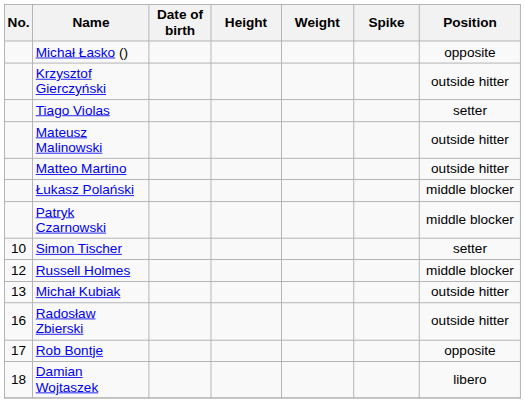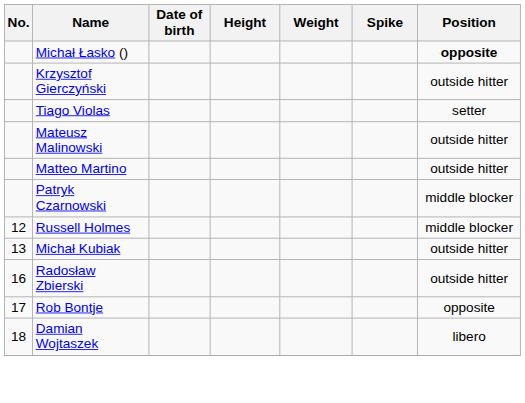 <table class="wikitable sortable" style="font-size:100%; text-align:center;">
 <tr>
 <th>No.</th>
 <th style="width:16em">Name</th>
 <th style="width:9em">Date of birth</th>
 <th style="width:9em">Height</th>
 <th style="width:9em">Weight</th>
 <th style="width:9em">Spike</th>
 <th style="width:15em">Position</th>
 </tr>
 <tr>
 <td></td>
 <td align=left> <a href='#'>Michał Łasko</a> ()</td>
 <td align=right></td>
 <td></td>
 <td></td>
 <td></td>
-<td>opposite</td>
+<td><strong>opposite</strong></td>
 </tr>
 <tr>
 <td></td>
 <td align=left> <a href='#'>Krzysztof Gierczyński</a></td>
 <td align=right></td>
 <td></td>
 <td></td>
 <td></td>
 <td>outside hitter</td>
 </tr>
 <tr>
 <td></td>
 <td align=left> <a href='#'>Tiago Violas</a></td>
 <td align=right></td>
 <td></td>
 <td></td>
 <td></td>
 <td>setter</td>
 </tr>
 <tr>
 <td></td>
 <td align=left> <a href='#'>Mateusz Malinowski</a></td>
 <td align=right></td>
 <td></td>
 <td></td>
 <td></td>
 <td>outside hitter</td>
 </tr>
 <tr>
 <td></td>
 <td align=left> <a href='#'>Matteo Martino</a></td>
 <td align=right></td>
 <td></td>
 <td></td>
 <td></td>
 <td>outside hitter</td>
 </tr>
 <tr>
 <td></td>
-<td align=left> <a href='#'>Łukasz Polański</a></td>
-<td align=right></td>
-<td></td>
-<td></td>
-<td></td>
-<td>middle blocker</td>
-</tr>
-<tr>
-<td></td>
 <td align=left> <a href='#'>Patryk Czarnowski</a></td>
 <td align=right></td>
 <td></td>
 <td></td>
 <td></td>
 <td>middle blocker</td>
-</tr>
-<tr>
-<td>10</td>
-<td align=left> <a href='#'>Simon Tischer</a></td>
-<td align=right></td>
-<td></td>
-<td></td>
-<td></td>
-<td>setter</td>
 </tr>
 <tr>
 <td>12</td>
 <td align=left> <a href='#'>Russell Holmes</a></td>
 <td align=right></td>
 <td></td>
 <td></td>
 <td></td>
 <td>middle blocker</td>
 </tr>
 <tr>
 <td>13</td>
 <td align=left> <a href='#'>Michał Kubiak</a></td>
 <td align=right></td>
 <td></td>
 <td></td>
 <td></td>
 <td>outside hitter</td>
 </tr>
 <tr>
 <td>16</td>
 <td align=left> <a href='#'>Radosław Zbierski</a></td>
 <td align=right></td>
 <td></td>
 <td></td>
 <td></td>
 <td>outside hitter</td>
 </tr>
 <tr>
 <td>17</td>
 <td align=left> <a href='#'>Rob Bontje</a></td>
 <td align=right></td>
 <td></td>
 <td></td>
 <td></td>
 <td>opposite</td>
 </tr>
 <tr>
 <td>18</td>
 <td align=left> <a href='#'>Damian Wojtaszek</a></td>
 <td align=right></td>
 <td></td>
 <td></td>
 <td></td>
 <td>libero</td>
 </tr>
 <tr>
 </tr>
 </table>
